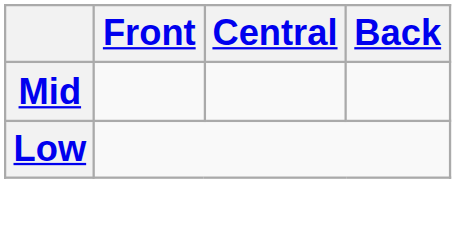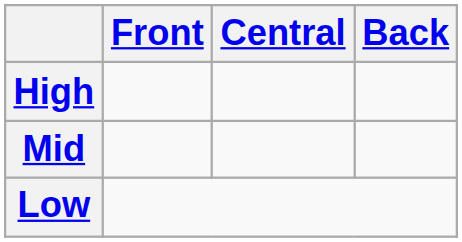 <table class="wikitable" style="text-align:center">
 <tr>
 <th></th>
 <th><a href='#'>Front</a></th>
 <th><a href='#'>Central</a></th>
 <th><a href='#'>Back</a></th>
+</tr>
+<tr>
+<th><a href='#'>High</a></th>
+<td> </td>
+<td> </td>
+<td> </td>
 </tr>
 <tr>
 <th><a href='#'>Mid</a></th>
 <td> </td>
 <td> </td>
 <td> </td>
 </tr>
 <tr>
 <th><a href='#'>Low</a></th>
 <td colspan="3"> </td>
 </tr>
 </table>
